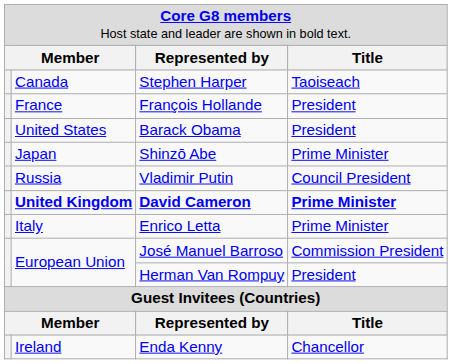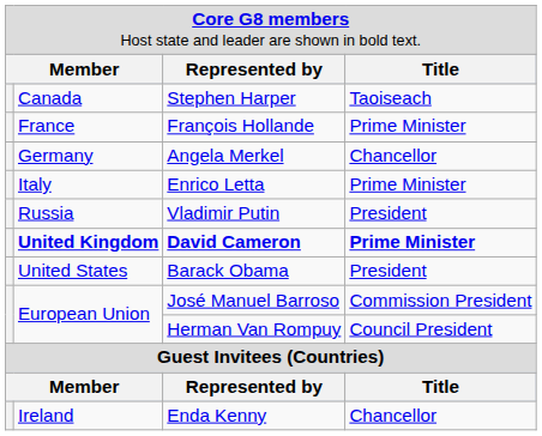 <table class="wikitable">
 <tr>
 <td colspan="4" style="text-align: center; background:Gainsboro"><strong><a href='#'>Core G8 members</a></strong><br><small>Host state and leader are shown in bold text.</small></td>
 </tr>
 <tr style="background:LightSteelBlue; text-align:center;">
 <th colspan=2>Member</th>
 <th>Represented by</th>
 <th>Title</th>
 </tr>
 <tr>
 <th></th>
 <td><a href='#'>Canada</a></td>
 <td><a href='#'>Stephen Harper</a></td>
 <td><a href='#'>Taoiseach</a></td>
 </tr>
 <tr>
 <th></th>
 <td><a href='#'>France</a></td>
 <td><a href='#'>François Hollande</a></td>
-<td><a href='#'>President</a></td>
+<td><a href='#'>Prime Minister</a></td>
 </tr>
 <tr>
 <th></th>
-<td><a href='#'>United States</a></td>
-<td><a href='#'>Barack Obama</a></td>
-<td><a href='#'>President</a></td>
+<td><a href='#'>Germany</a></td>
+<td><a href='#'>Angela Merkel</a></td>
+<td><a href='#'>Chancellor</a></td>
 </tr>
 <tr>
 <th></th>
-<td><a href='#'>Japan</a></td>
-<td><a href='#'>Shinzō Abe</a></td>
+<td><a href='#'>Italy</a></td>
+<td><a href='#'>Enrico Letta</a></td>
 <td><a href='#'>Prime Minister</a></td>
 </tr>
 <tr>
 <th></th>
 <td><a href='#'>Russia</a></td>
 <td><a href='#'>Vladimir Putin</a></td>
-<td><a href='#'>Council President</a></td>
+<td><a href='#'>President</a></td>
 </tr>
 <tr>
 <th></th>
 <td><strong><a href='#'>United Kingdom</a></strong></td>
 <td><strong><a href='#'>David Cameron</a></strong></td>
 <td><strong><a href='#'>Prime Minister</a></strong></td>
 </tr>
 <tr>
 <th></th>
-<td><a href='#'>Italy</a></td>
-<td><a href='#'>Enrico Letta</a></td>
-<td><a href='#'>Prime Minister</a></td>
+<td><a href='#'>United States</a></td>
+<td><a href='#'>Barack Obama</a></td>
+<td><a href='#'>President</a></td>
 </tr>
 <tr>
 <th rowspan="2"></th>
 <td rowspan="2"><a href='#'>European Union</a></td>
 <td><a href='#'>José Manuel Barroso</a></td>
 <td><a href='#'>Commission President</a></td>
 </tr>
 <tr>
 <td><a href='#'>Herman Van Rompuy</a></td>
-<td><a href='#'>President</a></td>
+<td><a href='#'>Council President</a></td>
 </tr>
 <tr>
 <td colspan="4" style="text-align: center; background:Gainsboro"><strong>Guest Invitees (Countries)</strong><br></td>
 </tr>
 <tr style="background:LightSteelBlue; text-align:center;">
 <th colspan=2>Member</th>
 <th>Represented by</th>
 <th>Title</th>
 </tr>
 <tr>
 <th></th>
 <td><a href='#'>Ireland</a></td>
 <td><a href='#'>Enda Kenny</a></td>
 <td><a href='#'>Chancellor</a></td>
 </tr>
 </table>
